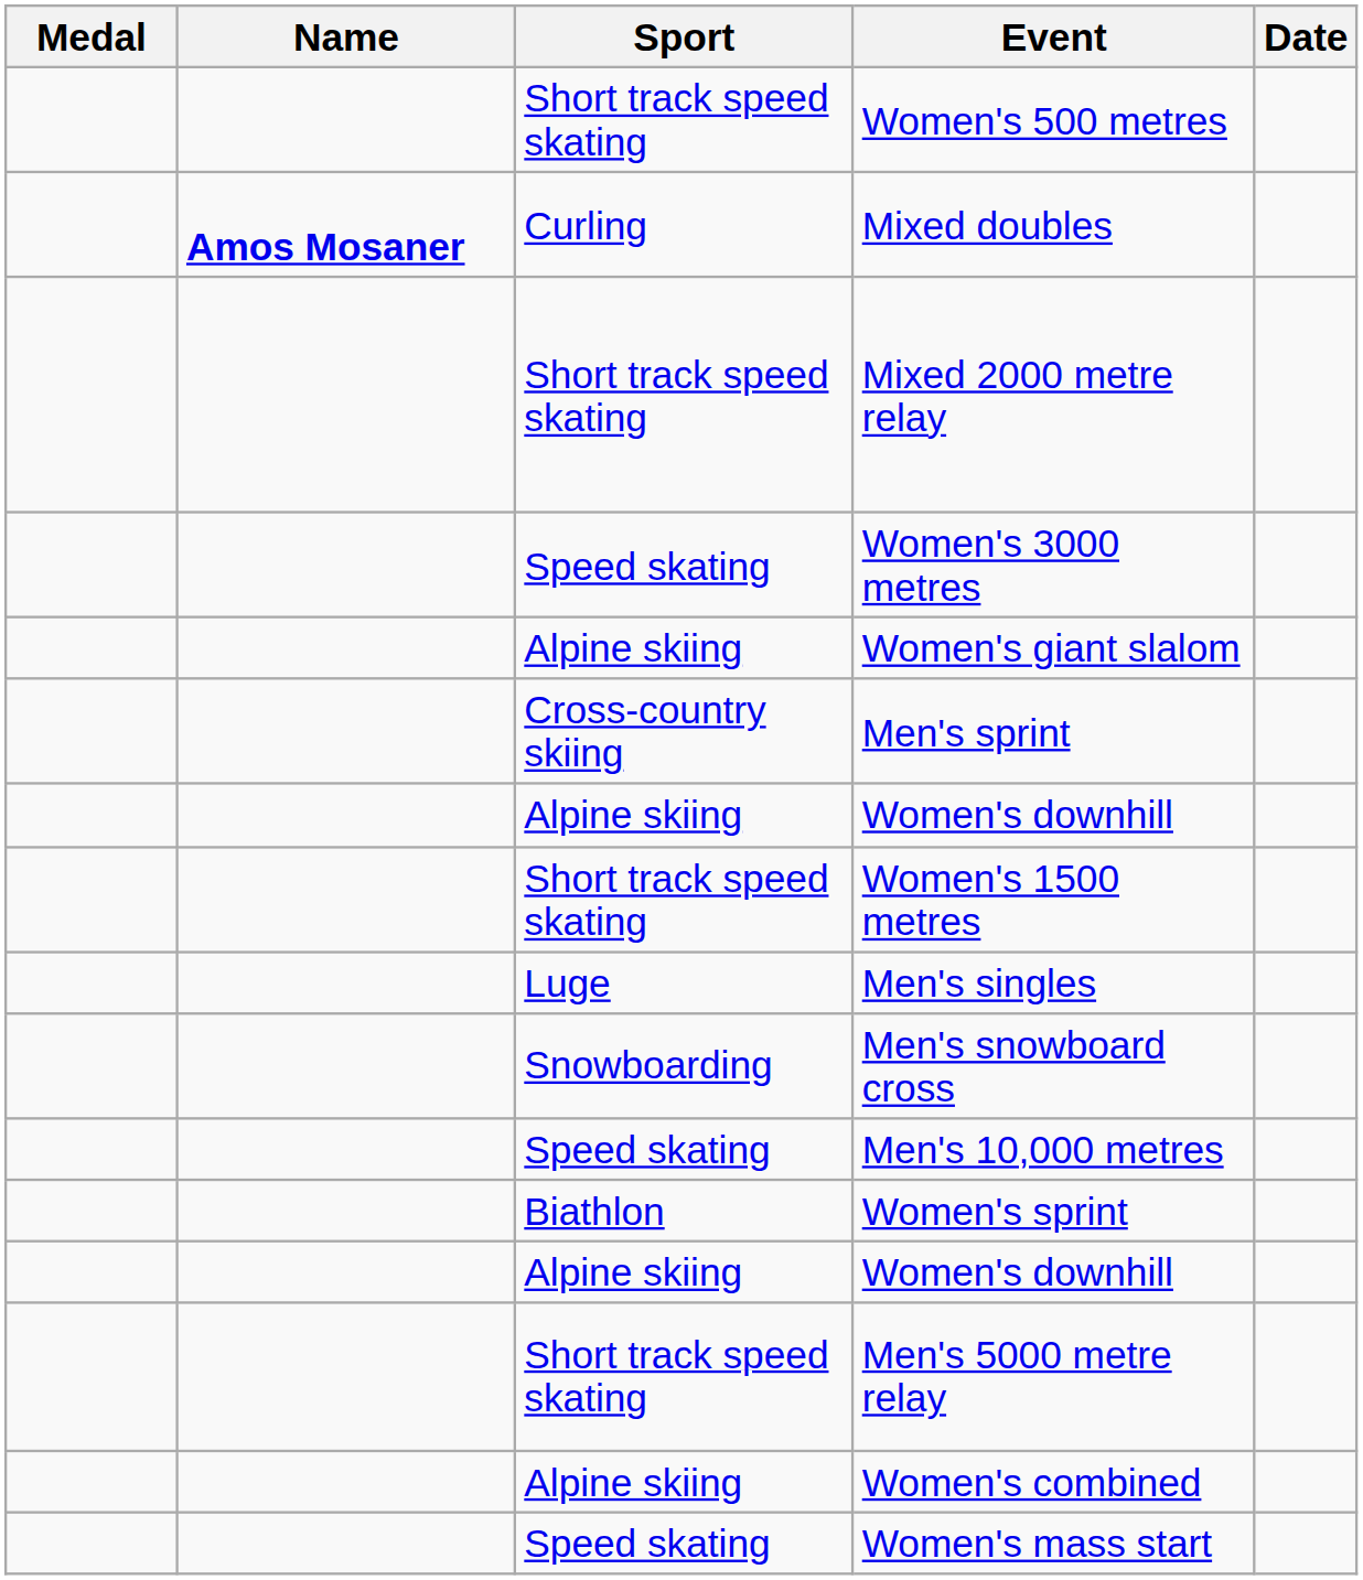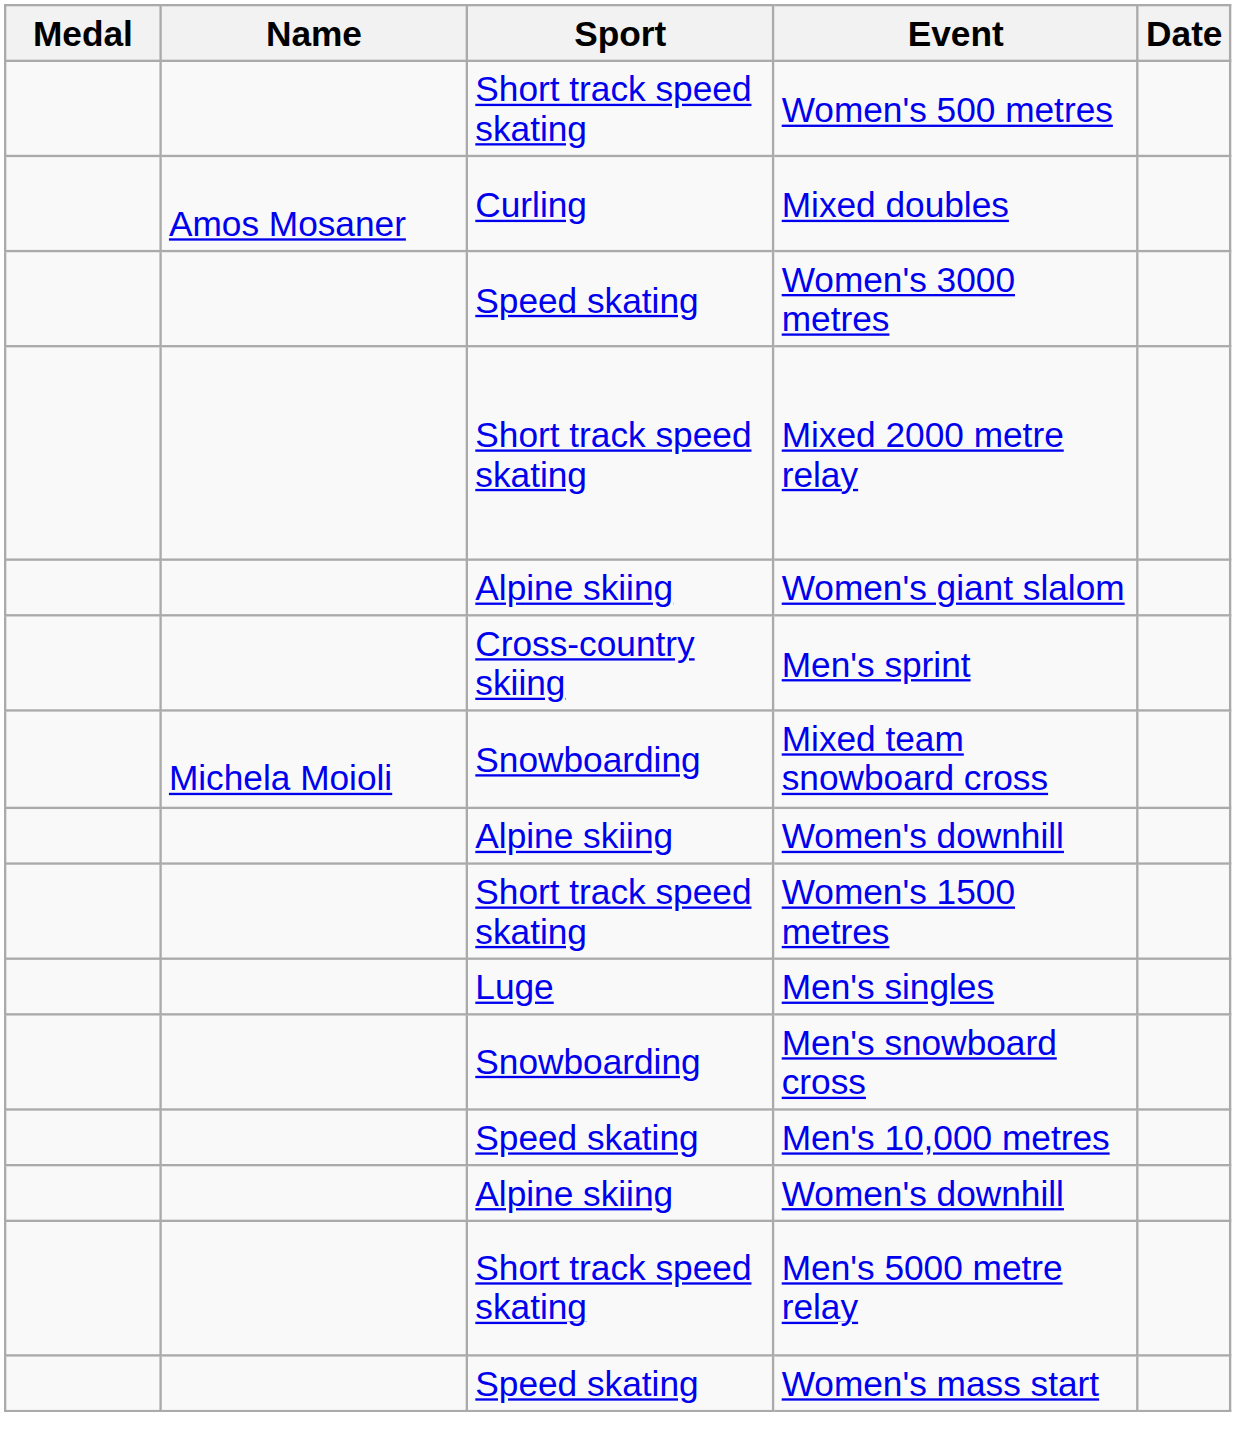 <table class="wikitable sortable" style="font-size: 95%;">
 <tr>
 <th width=60px>Medal</th>
 <th width=125px>Name</th>
 <th width=125px>Sport</th>
 <th width=150px>Event</th>
 <th>Date</th>
 </tr>
 <tr>
 <td></td>
 <td></td>
 <td><a href='#'>Short track speed skating</a></td>
 <td><a href='#'>Women's 500 metres</a></td>
 <td></td>
 </tr>
 <tr>
 <td></td>
-<td><strong><br><a href='#'>Amos Mosaner</a></strong></td>
+<td><br><a href='#'>Amos Mosaner</a></td>
 <td><a href='#'>Curling</a></td>
 <td><a href='#'>Mixed doubles</a></td>
+<td></td>
+</tr>
+<tr>
+<td></td>
+<td></td>
+<td><a href='#'>Speed skating</a></td>
+<td><a href='#'>Women's 3000 metres</a></td>
 <td></td>
 </tr>
 <tr>
 <td></td>
 <td><br><br><br><br><br></td>
 <td><a href='#'>Short track speed skating</a></td>
 <td><a href='#'>Mixed 2000 metre relay</a></td>
-<td></td>
-</tr>
-<tr>
-<td></td>
-<td></td>
-<td><a href='#'>Speed skating</a></td>
-<td><a href='#'>Women's 3000 metres</a></td>
 <td></td>
 </tr>
 <tr>
 <td></td>
 <td></td>
 <td><a href='#'>Alpine skiing</a></td>
 <td><a href='#'>Women's giant slalom</a></td>
 <td></td>
 </tr>
 <tr>
 <td></td>
 <td></td>
 <td><a href='#'>Cross-country skiing</a></td>
 <td><a href='#'>Men's sprint</a></td>
+<td></td>
+</tr>
+<tr>
+<td></td>
+<td><br><a href='#'>Michela Moioli</a></td>
+<td><a href='#'>Snowboarding</a></td>
+<td><a href='#'>Mixed team snowboard cross</a></td>
 <td></td>
 </tr>
 <tr>
 <td></td>
 <td></td>
 <td><a href='#'>Alpine skiing</a></td>
 <td><a href='#'>Women's downhill</a></td>
 <td></td>
 </tr>
 <tr>
 <td></td>
 <td></td>
 <td><a href='#'>Short track speed skating</a></td>
 <td><a href='#'>Women's 1500 metres</a></td>
 <td></td>
 </tr>
 <tr>
 <td></td>
 <td></td>
 <td><a href='#'>Luge</a></td>
 <td><a href='#'>Men's singles</a></td>
 <td></td>
 </tr>
 <tr>
 <td></td>
 <td></td>
 <td><a href='#'>Snowboarding</a></td>
 <td><a href='#'>Men's snowboard cross</a></td>
 <td></td>
 </tr>
 <tr>
 <td></td>
 <td></td>
 <td><a href='#'>Speed skating</a></td>
 <td><a href='#'>Men's 10,000 metres</a></td>
 <td></td>
 </tr>
 <tr>
 <td></td>
 <td></td>
-<td><a href='#'>Biathlon</a></td>
-<td><a href='#'>Women's sprint</a></td>
-<td></td>
-</tr>
-<tr>
-<td></td>
-<td></td>
 <td><a href='#'>Alpine skiing</a></td>
 <td><a href='#'>Women's downhill</a></td>
 <td></td>
 </tr>
 <tr>
 <td></td>
 <td><br><br><br></td>
 <td><a href='#'>Short track speed skating</a></td>
 <td><a href='#'>Men's 5000 metre relay</a></td>
 <td></td>
 </tr>
 <tr>
 <td></td>
 <td></td>
-<td><a href='#'>Alpine skiing</a></td>
-<td><a href='#'>Women's combined</a></td>
-<td></td>
-</tr>
-<tr>
-<td></td>
-<td></td>
 <td><a href='#'>Speed skating</a></td>
 <td><a href='#'>Women's mass start</a></td>
 <td></td>
 </tr>
 </table>
